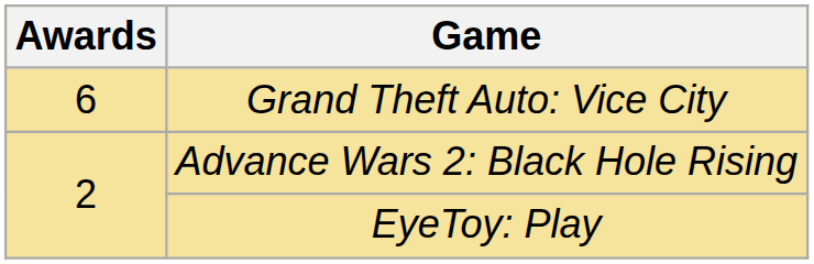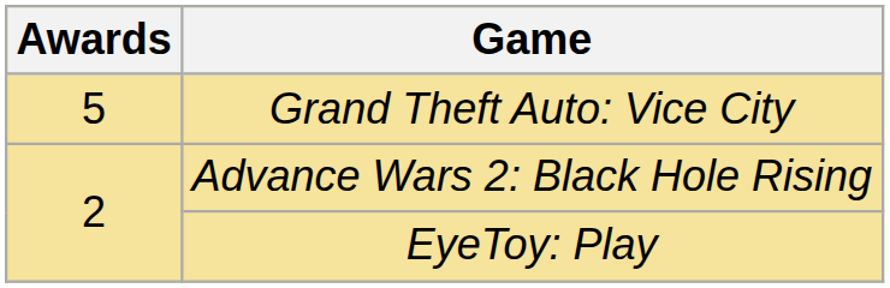 <table class="wikitable" rowspan=2 border="2" cellpadding="4" style="text-align: center; background: #f6e39c">
 <tr>
 <th width="55">Awards</th>
 <th align="center">Game</th>
 </tr>
 <tr>
-<td style="text-align:center">6</td>
+<td style="text-align:center">5</td>
 <td><em>Grand Theft Auto: Vice City</em></td>
 </tr>
 <tr>
 <td rowspan=2 style="text-align:center">2</td>
 <td><em>Advance Wars 2: Black Hole Rising</em></td>
 </tr>
 <tr>
 <td><em>EyeToy: Play</em></td>
 </tr>
 </table>
